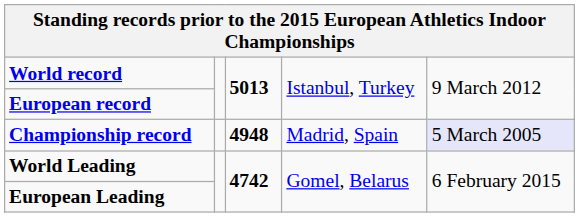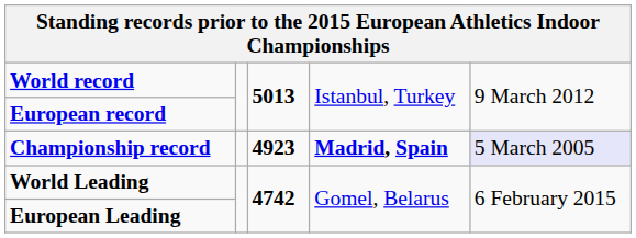 <table class="wikitable" width=75%>
 <tr>
 <th colspan="5">Standing records prior to the 2015 European Athletics Indoor Championships</th>
 </tr>
 <tr>
 <td><strong><a href='#'>World record</a></strong></td>
 <td rowspan=2></td>
 <td rowspan=2><strong>5013</strong></td>
 <td rowspan=2><a href='#'>Istanbul</a>, <a href='#'>Turkey</a></td>
 <td rowspan=2>9 March 2012</td>
 </tr>
 <tr>
 <td><strong><a href='#'>European record</a></strong></td>
 </tr>
 <tr>
 <td><strong><a href='#'>Championship record</a></strong></td>
 <td></td>
-<td><strong>4948</strong></td>
-<td><a href='#'>Madrid</a>, <a href='#'>Spain</a></td>
+<td><strong>4923</strong></td>
+<td><strong><a href='#'>Madrid</a>, <a href='#'>Spain</a></strong></td>
 <td style="background: lavender;">5 March 2005</td>
 </tr>
 <tr>
 <td><strong>World Leading</strong></td>
 <td rowspan=2></td>
 <td rowspan=2><strong>4742</strong></td>
 <td rowspan=2><a href='#'>Gomel</a>, <a href='#'>Belarus</a></td>
 <td rowspan=2>6 February 2015</td>
 </tr>
 <tr>
 <td><strong>European Leading</strong></td>
 </tr>
 </table>
